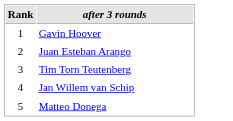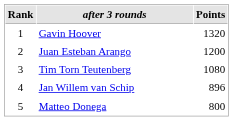 <table cellspacing="1" cellpadding="3" style="border:1px solid #aaa; font-size:90%;">
 <tr style="background:#e4e4e4;">
 <th style="border-bottom:1px solid #aaa; width:10px;">Rank</th>
 <th style="border-bottom:1px solid #aaa; width:200px; white-space:nowrap;"><em>after 3 rounds</em> </th>
+<th style="border-bottom:1px solid #aaa; width:20px;">Points</th>
 </tr>
 <tr>
 <td align=center>1</td>
 <td> <a href='#'>Gavin Hoover</a></td>
+<td align=right>1320</td>
 </tr>
 <tr>
 <td align=center>2</td>
 <td> <a href='#'>Juan Esteban Arango</a></td>
+<td align=right>1200</td>
 </tr>
 <tr>
 <td align=center>3</td>
 <td> <a href='#'>Tim Torn Teutenberg</a></td>
+<td align=right>1080</td>
 </tr>
 <tr>
 <td align=center>4</td>
 <td> <a href='#'>Jan Willem van Schip</a></td>
+<td align=right>896</td>
 </tr>
 <tr>
 <td align=center>5</td>
 <td> <a href='#'>Matteo Donega</a></td>
+<td align=right>800</td>
 </tr>
 </table>
